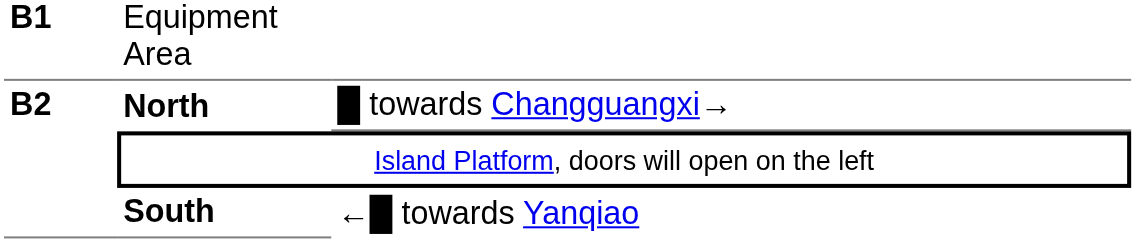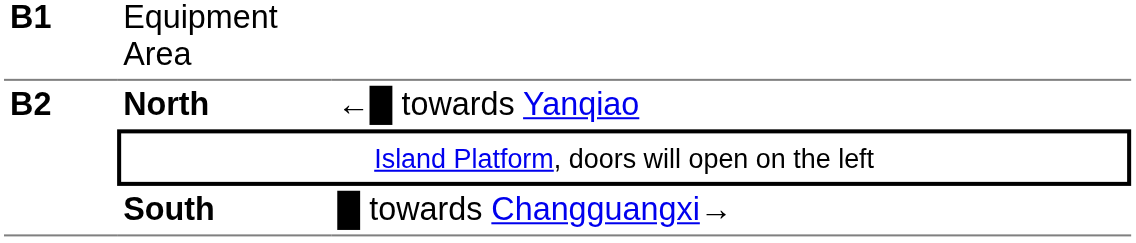 <table table border=0 cellspacing=0 cellpadding=3>
 <tr>
 <td style="border-bottom:solid 1px gray;border-top:solid 0px gray;" width=50 valign=top><strong>B1</strong></td>
 <td style="border-top:solid 0px gray;border-bottom:solid 1px gray;" width=100 valign=top>Equipment Area</td>
 <td style="border-top:solid 0px gray;border-bottom:solid 1px gray;" width=390 valign=top></td>
 </tr>
 <tr>
 <td style="border-top:solid 0px gray;border-bottom:solid 1px gray;" width=50 rowspan=3 valign=top><strong>B2</strong></td>
 <td style="border-top:solid 0px gray;" width=100><strong>North</strong></td>
-<td style="border-bottom:solid 1px gray;"><span>█</span> towards <a href='#'>Changguangxi</a>→</td>
+<td style="border-top:solid 0px gray;" width=390>←<span>█</span>  towards <a href='#'>Yanqiao</a></td>
 </tr>
 <tr>
 <td style="border-top:solid 2px black;border-right:solid 2px black;border-left:solid 2px black;border-bottom:solid 2px black;text-align:center;" colspan=2><small><a href='#'>Island Platform</a>, doors will open on the left</small></td>
 </tr>
 <tr>
 <td style="border-bottom:solid 1px gray;"><strong>South</strong></td>
-<td style="border-top:solid 0px gray;" width=390>←<span>█</span>  towards <a href='#'>Yanqiao</a></td>
+<td style="border-bottom:solid 1px gray;"><span>█</span> towards <a href='#'>Changguangxi</a>→</td>
 </tr>
 </table>
